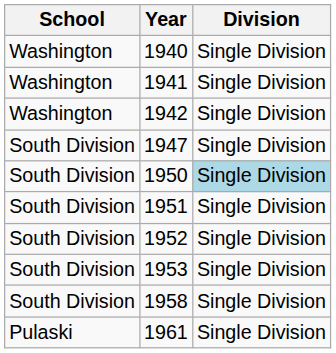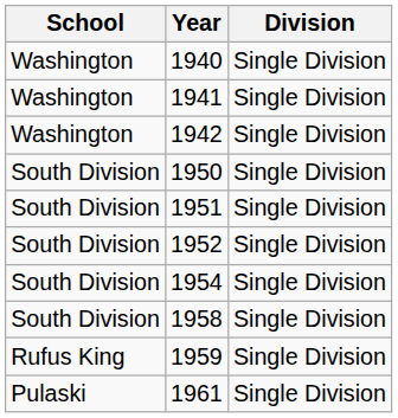 <table class="wikitable">
 <tr>
 <th>School</th>
 <th>Year</th>
 <th>Division</th>
 </tr>
 <tr>
 <td>Washington</td>
 <td>1940</td>
 <td>Single Division</td>
 </tr>
 <tr>
 <td>Washington</td>
 <td>1941</td>
 <td>Single Division</td>
 </tr>
 <tr>
 <td>Washington</td>
 <td>1942</td>
 <td>Single Division</td>
 </tr>
 <tr>
 <td>South Division</td>
-<td>1947</td>
+<td>1950</td>
 <td>Single Division</td>
-</tr>
-<tr>
-<td>South Division</td>
-<td>1950</td>
-<td style="background: lightblue;">Single Division</td>
 </tr>
 <tr>
 <td>South Division</td>
 <td>1951</td>
 <td>Single Division</td>
 </tr>
 <tr>
 <td>South Division</td>
 <td>1952</td>
 <td>Single Division</td>
 </tr>
 <tr>
 <td>South Division</td>
-<td>1953</td>
+<td>1954</td>
 <td>Single Division</td>
 </tr>
 <tr>
 <td>South Division</td>
 <td>1958</td>
 <td>Single Division</td>
 </tr>
 <tr>
+<td>Rufus King</td>
+<td>1959</td>
+<td>Single Division</td>
+</tr>
+<tr>
 <td>Pulaski</td>
 <td>1961</td>
 <td>Single Division</td>
 </tr>
 </table>
